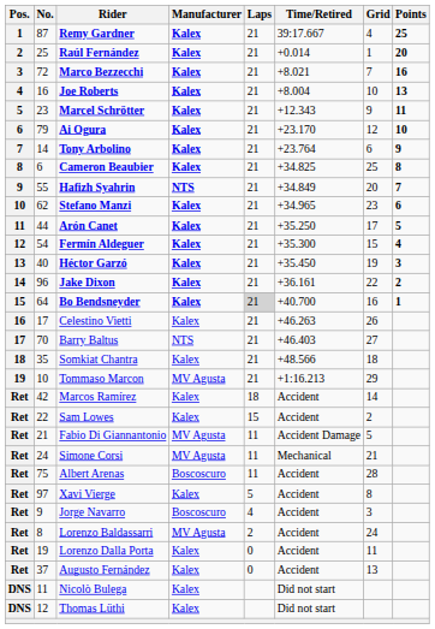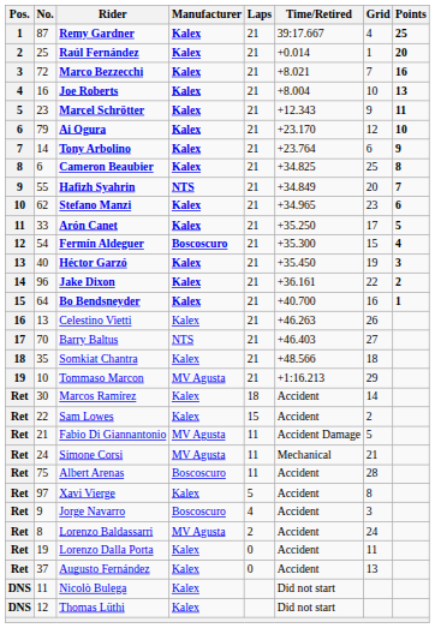 <table class="wikitable" style="font-size:85%;">
 <tr>
 <th>Pos.</th>
 <th>No.</th>
 <th>Rider</th>
 <th>Manufacturer</th>
 <th>Laps</th>
 <th>Time/Retired</th>
 <th>Grid</th>
 <th>Points</th>
 </tr>
 <tr>
 <th>1</th>
 <td>87</td>
 <td> <strong><a href='#'>Remy Gardner</a></strong></td>
 <td><strong><a href='#'>Kalex</a></strong></td>
 <td>21</td>
 <td>39:17.667</td>
 <td>4</td>
 <td><strong>25</strong></td>
 </tr>
 <tr>
 <th>2</th>
 <td>25</td>
 <td> <strong><a href='#'>Raúl Fernández</a></strong></td>
 <td><strong><a href='#'>Kalex</a></strong></td>
 <td>21</td>
 <td>+0.014</td>
 <td>1</td>
 <td><strong>20</strong></td>
 </tr>
 <tr>
 <th>3</th>
 <td>72</td>
 <td> <strong><a href='#'>Marco Bezzecchi</a></strong></td>
 <td><strong><a href='#'>Kalex</a></strong></td>
 <td>21</td>
 <td>+8.021</td>
 <td>7</td>
 <td><strong>16</strong></td>
 </tr>
 <tr>
 <th>4</th>
 <td>16</td>
 <td> <strong><a href='#'>Joe Roberts</a></strong></td>
 <td><strong><a href='#'>Kalex</a></strong></td>
 <td>21</td>
 <td>+8.004</td>
 <td>10</td>
 <td><strong>13</strong></td>
 </tr>
 <tr>
 <th>5</th>
 <td>23</td>
 <td> <strong><a href='#'>Marcel Schrötter</a></strong></td>
 <td><strong><a href='#'>Kalex</a></strong></td>
 <td>21</td>
 <td>+12.343</td>
 <td>9</td>
 <td><strong>11</strong></td>
 </tr>
 <tr>
 <th>6</th>
 <td>79</td>
 <td> <strong><a href='#'>Ai Ogura</a></strong></td>
 <td><strong><a href='#'>Kalex</a></strong></td>
 <td>21</td>
 <td>+23.170</td>
 <td>12</td>
 <td><strong>10</strong></td>
 </tr>
 <tr>
 <th>7</th>
 <td>14</td>
 <td> <strong><a href='#'>Tony Arbolino</a></strong></td>
 <td><strong><a href='#'>Kalex</a></strong></td>
 <td>21</td>
 <td>+23.764</td>
 <td>6</td>
 <td><strong>9</strong></td>
 </tr>
 <tr>
 <th>8</th>
 <td>6</td>
 <td> <strong><a href='#'>Cameron Beaubier</a></strong></td>
 <td><strong><a href='#'>Kalex</a></strong></td>
 <td>21</td>
 <td>+34.825</td>
 <td>25</td>
 <td><strong>8</strong></td>
 </tr>
 <tr>
 <th>9</th>
 <td>55</td>
 <td> <strong><a href='#'>Hafizh Syahrin</a></strong></td>
 <td><strong><a href='#'>NTS</a></strong></td>
 <td>21</td>
 <td>+34.849</td>
 <td>20</td>
 <td><strong>7</strong></td>
 </tr>
 <tr>
 <th>10</th>
 <td>62</td>
 <td> <strong><a href='#'>Stefano Manzi</a></strong></td>
 <td><strong><a href='#'>Kalex</a></strong></td>
 <td>21</td>
 <td>+34.965</td>
 <td>23</td>
 <td><strong>6</strong></td>
 </tr>
 <tr>
 <th>11</th>
-<td>44</td>
+<td>33</td>
 <td> <strong><a href='#'>Arón Canet</a></strong></td>
 <td><strong><a href='#'>Kalex</a></strong></td>
 <td>21</td>
 <td>+35.250</td>
 <td>17</td>
 <td><strong>5</strong></td>
 </tr>
 <tr>
 <th>12</th>
 <td>54</td>
 <td> <strong><a href='#'>Fermín Aldeguer</a></strong></td>
-<td><strong><a href='#'>Kalex</a></strong></td>
+<td><strong><a href='#'>Boscoscuro</a></strong></td>
 <td>21</td>
 <td>+35.300</td>
 <td>15</td>
 <td><strong>4</strong></td>
 </tr>
 <tr>
 <th>13</th>
 <td>40</td>
 <td> <strong><a href='#'>Héctor Garzó</a></strong></td>
 <td><strong><a href='#'>Kalex</a></strong></td>
 <td>21</td>
 <td>+35.450</td>
 <td>19</td>
 <td><strong>3</strong></td>
 </tr>
 <tr>
 <th>14</th>
 <td>96</td>
 <td> <strong><a href='#'>Jake Dixon</a></strong></td>
 <td><strong><a href='#'>Kalex</a></strong></td>
 <td>21</td>
 <td>+36.161</td>
 <td>22</td>
 <td><strong>2</strong></td>
 </tr>
 <tr>
 <th>15</th>
 <td>64</td>
 <td> <strong><a href='#'>Bo Bendsneyder</a></strong></td>
 <td><strong><a href='#'>Kalex</a></strong></td>
-<td style="background: lightgrey;">21</td>
+<td>21</td>
 <td>+40.700</td>
 <td>16</td>
 <td><strong>1</strong></td>
 </tr>
 <tr>
 <th>16</th>
-<td>17</td>
+<td>13</td>
 <td> <a href='#'>Celestino Vietti</a></td>
 <td><a href='#'>Kalex</a></td>
 <td>21</td>
 <td>+46.263</td>
 <td>26</td>
 <td></td>
 </tr>
 <tr>
 <th>17</th>
 <td>70</td>
 <td> <a href='#'>Barry Baltus</a></td>
 <td><a href='#'>NTS</a></td>
 <td>21</td>
 <td>+46.403</td>
 <td>27</td>
 <td></td>
 </tr>
 <tr>
 <th>18</th>
 <td>35</td>
 <td> <a href='#'>Somkiat Chantra</a></td>
 <td><a href='#'>Kalex</a></td>
 <td>21</td>
 <td>+48.566</td>
 <td>18</td>
 <td></td>
 </tr>
 <tr>
 <th>19</th>
 <td>10</td>
 <td> <a href='#'>Tommaso Marcon</a></td>
 <td><a href='#'>MV Agusta</a></td>
 <td>21</td>
 <td>+1:16.213</td>
 <td>29</td>
 <td></td>
 </tr>
 <tr>
 <th>Ret</th>
-<td>42</td>
+<td>30</td>
 <td> <a href='#'>Marcos Ramírez</a></td>
 <td><a href='#'>Kalex</a></td>
 <td>18</td>
 <td>Accident</td>
 <td>14</td>
 <td></td>
 </tr>
 <tr>
 <th>Ret</th>
 <td>22</td>
 <td> <a href='#'>Sam Lowes</a></td>
 <td><a href='#'>Kalex</a></td>
 <td>15</td>
 <td>Accident</td>
 <td>2</td>
 <td></td>
 </tr>
 <tr>
 <th>Ret</th>
 <td>21</td>
 <td> <a href='#'>Fabio Di Giannantonio</a></td>
 <td><a href='#'>MV Agusta</a></td>
 <td>11</td>
 <td>Accident Damage</td>
 <td>5</td>
 <td></td>
 </tr>
 <tr>
 <th>Ret</th>
 <td>24</td>
 <td> <a href='#'>Simone Corsi</a></td>
 <td><a href='#'>MV Agusta</a></td>
 <td>11</td>
 <td>Mechanical</td>
 <td>21</td>
 <td></td>
 </tr>
 <tr>
 <th>Ret</th>
 <td>75</td>
 <td> <a href='#'>Albert Arenas</a></td>
 <td><a href='#'>Boscoscuro</a></td>
 <td>11</td>
 <td>Accident</td>
 <td>28</td>
 <td></td>
 </tr>
 <tr>
 <th>Ret</th>
 <td>97</td>
 <td> <a href='#'>Xavi Vierge</a></td>
 <td><a href='#'>Kalex</a></td>
 <td>5</td>
 <td>Accident</td>
 <td>8</td>
 <td></td>
 </tr>
 <tr>
 <th>Ret</th>
 <td>9</td>
 <td> <a href='#'>Jorge Navarro</a></td>
 <td><a href='#'>Boscoscuro</a></td>
 <td>4</td>
 <td>Accident</td>
 <td>3</td>
 <td></td>
 </tr>
 <tr>
 <th>Ret</th>
 <td>8</td>
 <td> <a href='#'>Lorenzo Baldassarri</a></td>
 <td><a href='#'>MV Agusta</a></td>
 <td>2</td>
 <td>Accident</td>
 <td>24</td>
 <td></td>
 </tr>
 <tr>
 <th>Ret</th>
 <td>19</td>
 <td> <a href='#'>Lorenzo Dalla Porta</a></td>
 <td><a href='#'>Kalex</a></td>
 <td>0</td>
 <td>Accident</td>
 <td>11</td>
 <td></td>
 </tr>
 <tr>
 <th>Ret</th>
 <td>37</td>
 <td> <a href='#'>Augusto Fernández</a></td>
 <td><a href='#'>Kalex</a></td>
 <td>0</td>
 <td>Accident</td>
 <td>13</td>
 <td></td>
 </tr>
 <tr>
 <th>DNS</th>
 <td>11</td>
 <td> <a href='#'>Nicolò Bulega</a></td>
 <td><a href='#'>Kalex</a></td>
 <td></td>
 <td>Did not start</td>
 <td></td>
 <td></td>
 </tr>
 <tr>
 <th>DNS</th>
 <td>12</td>
 <td> <a href='#'>Thomas Lüthi</a></td>
 <td><a href='#'>Kalex</a></td>
 <td></td>
 <td>Did not start</td>
 <td></td>
 <td></td>
 </tr>
 <tr>
 <th colspan=8></th>
 </tr>
 </table>
